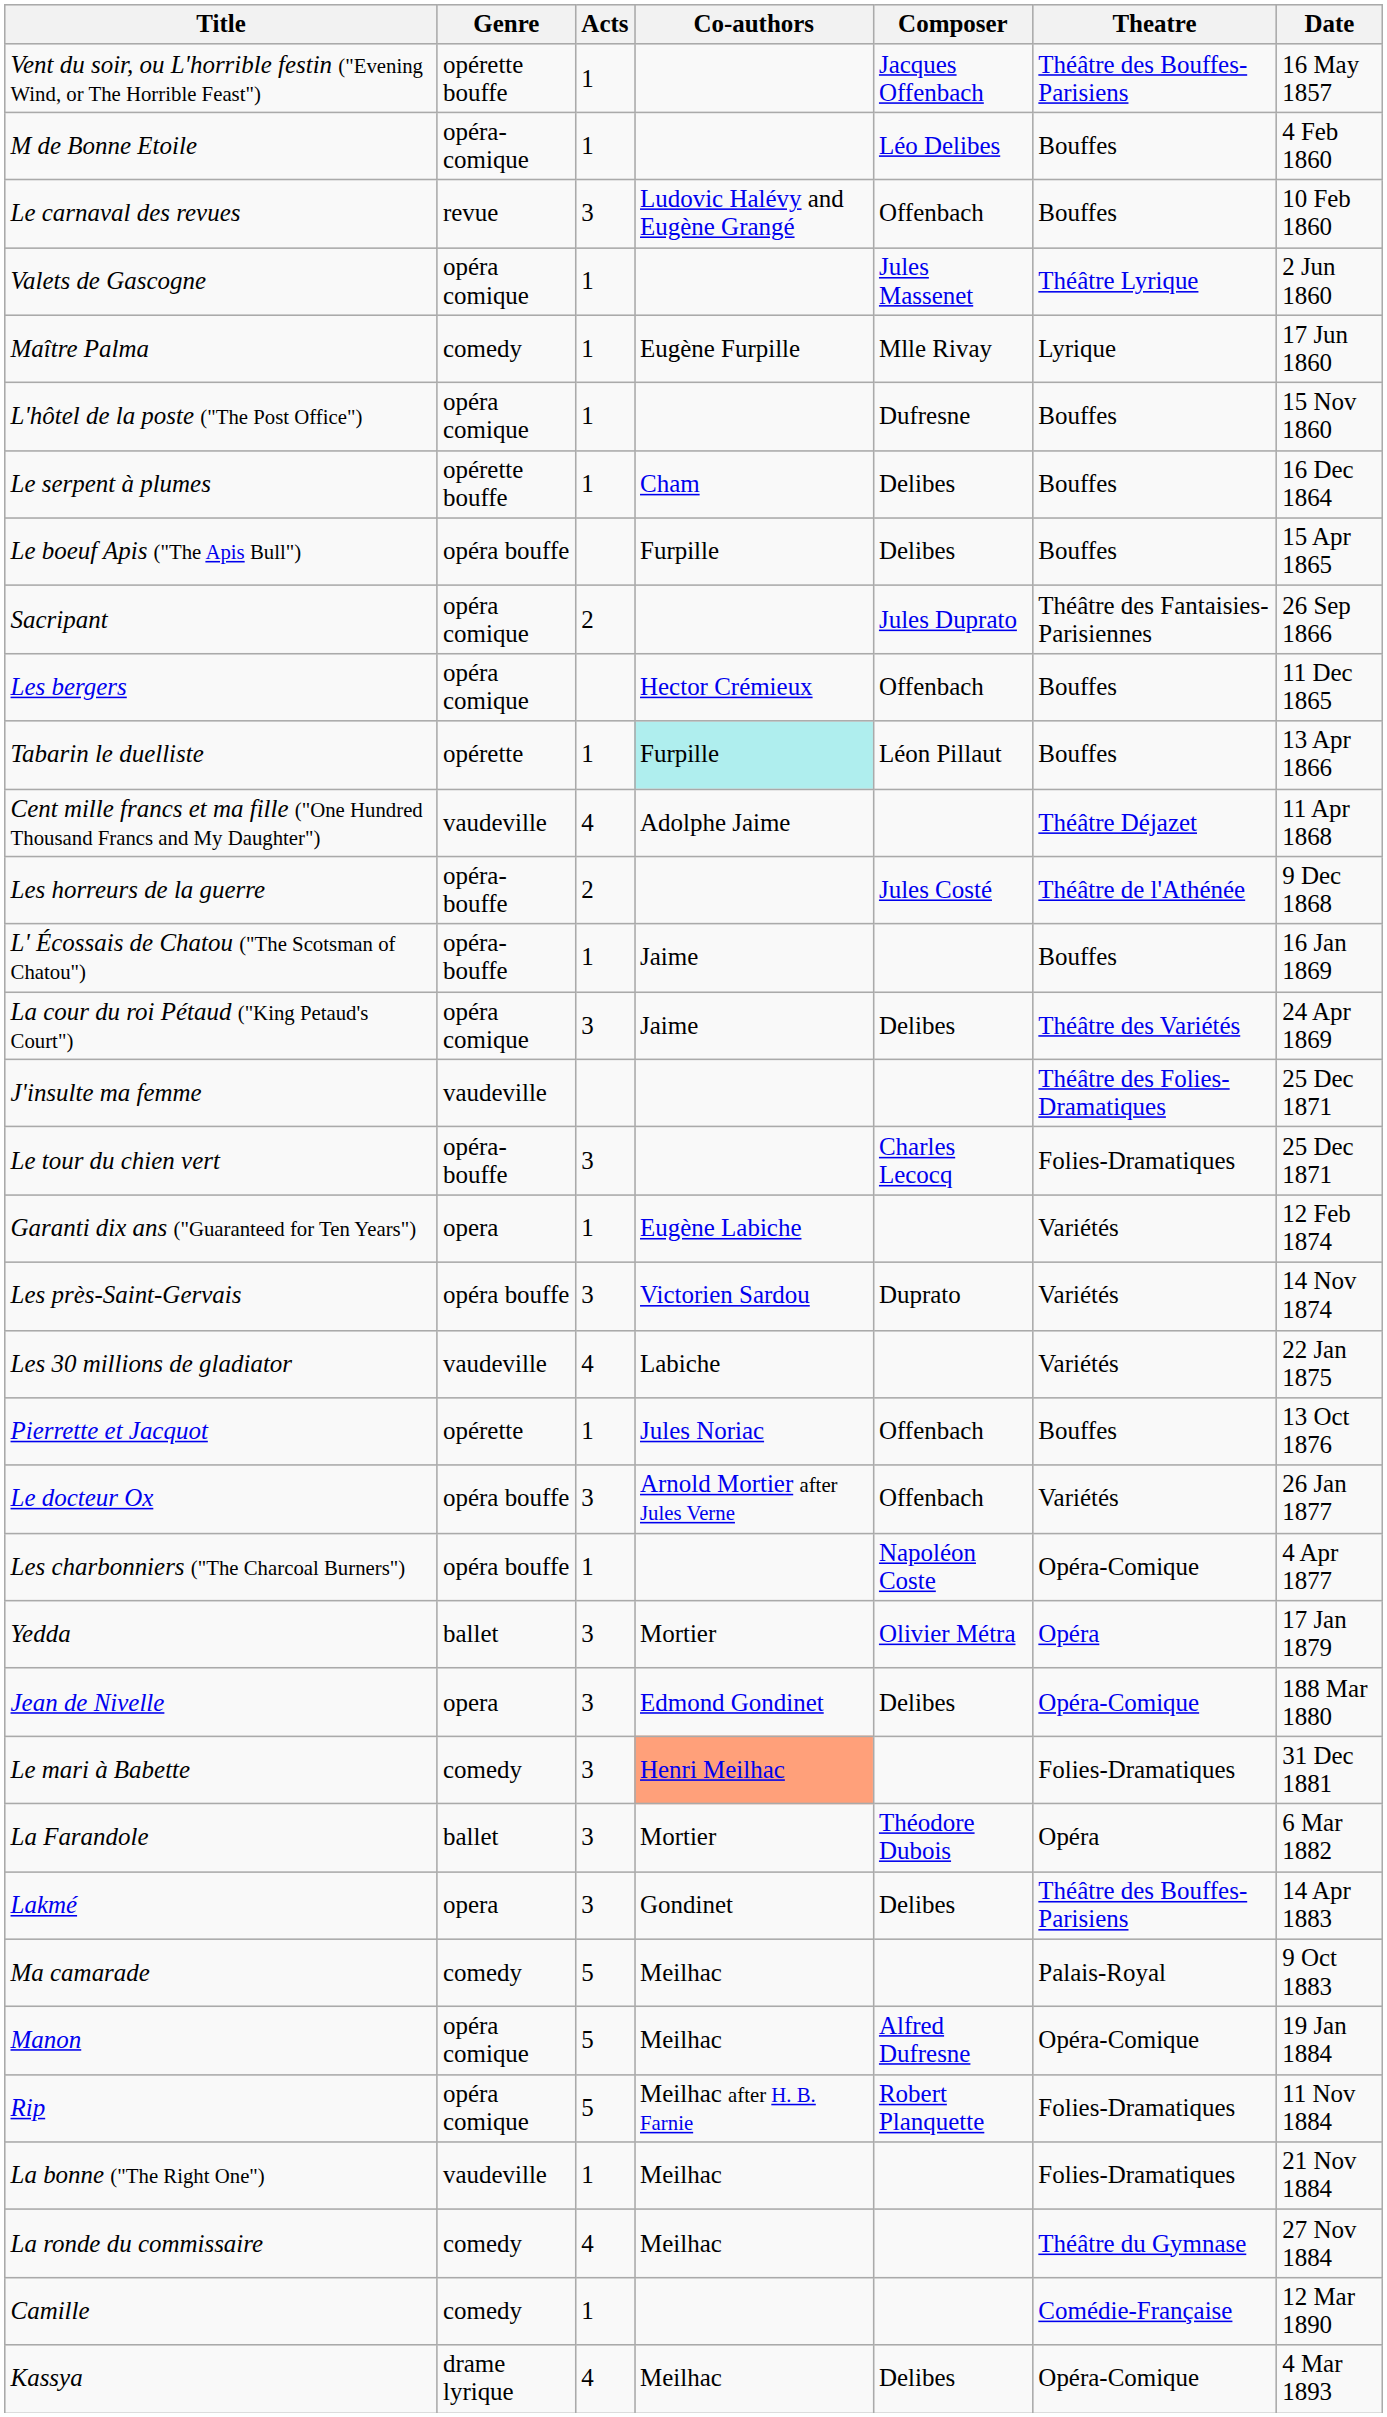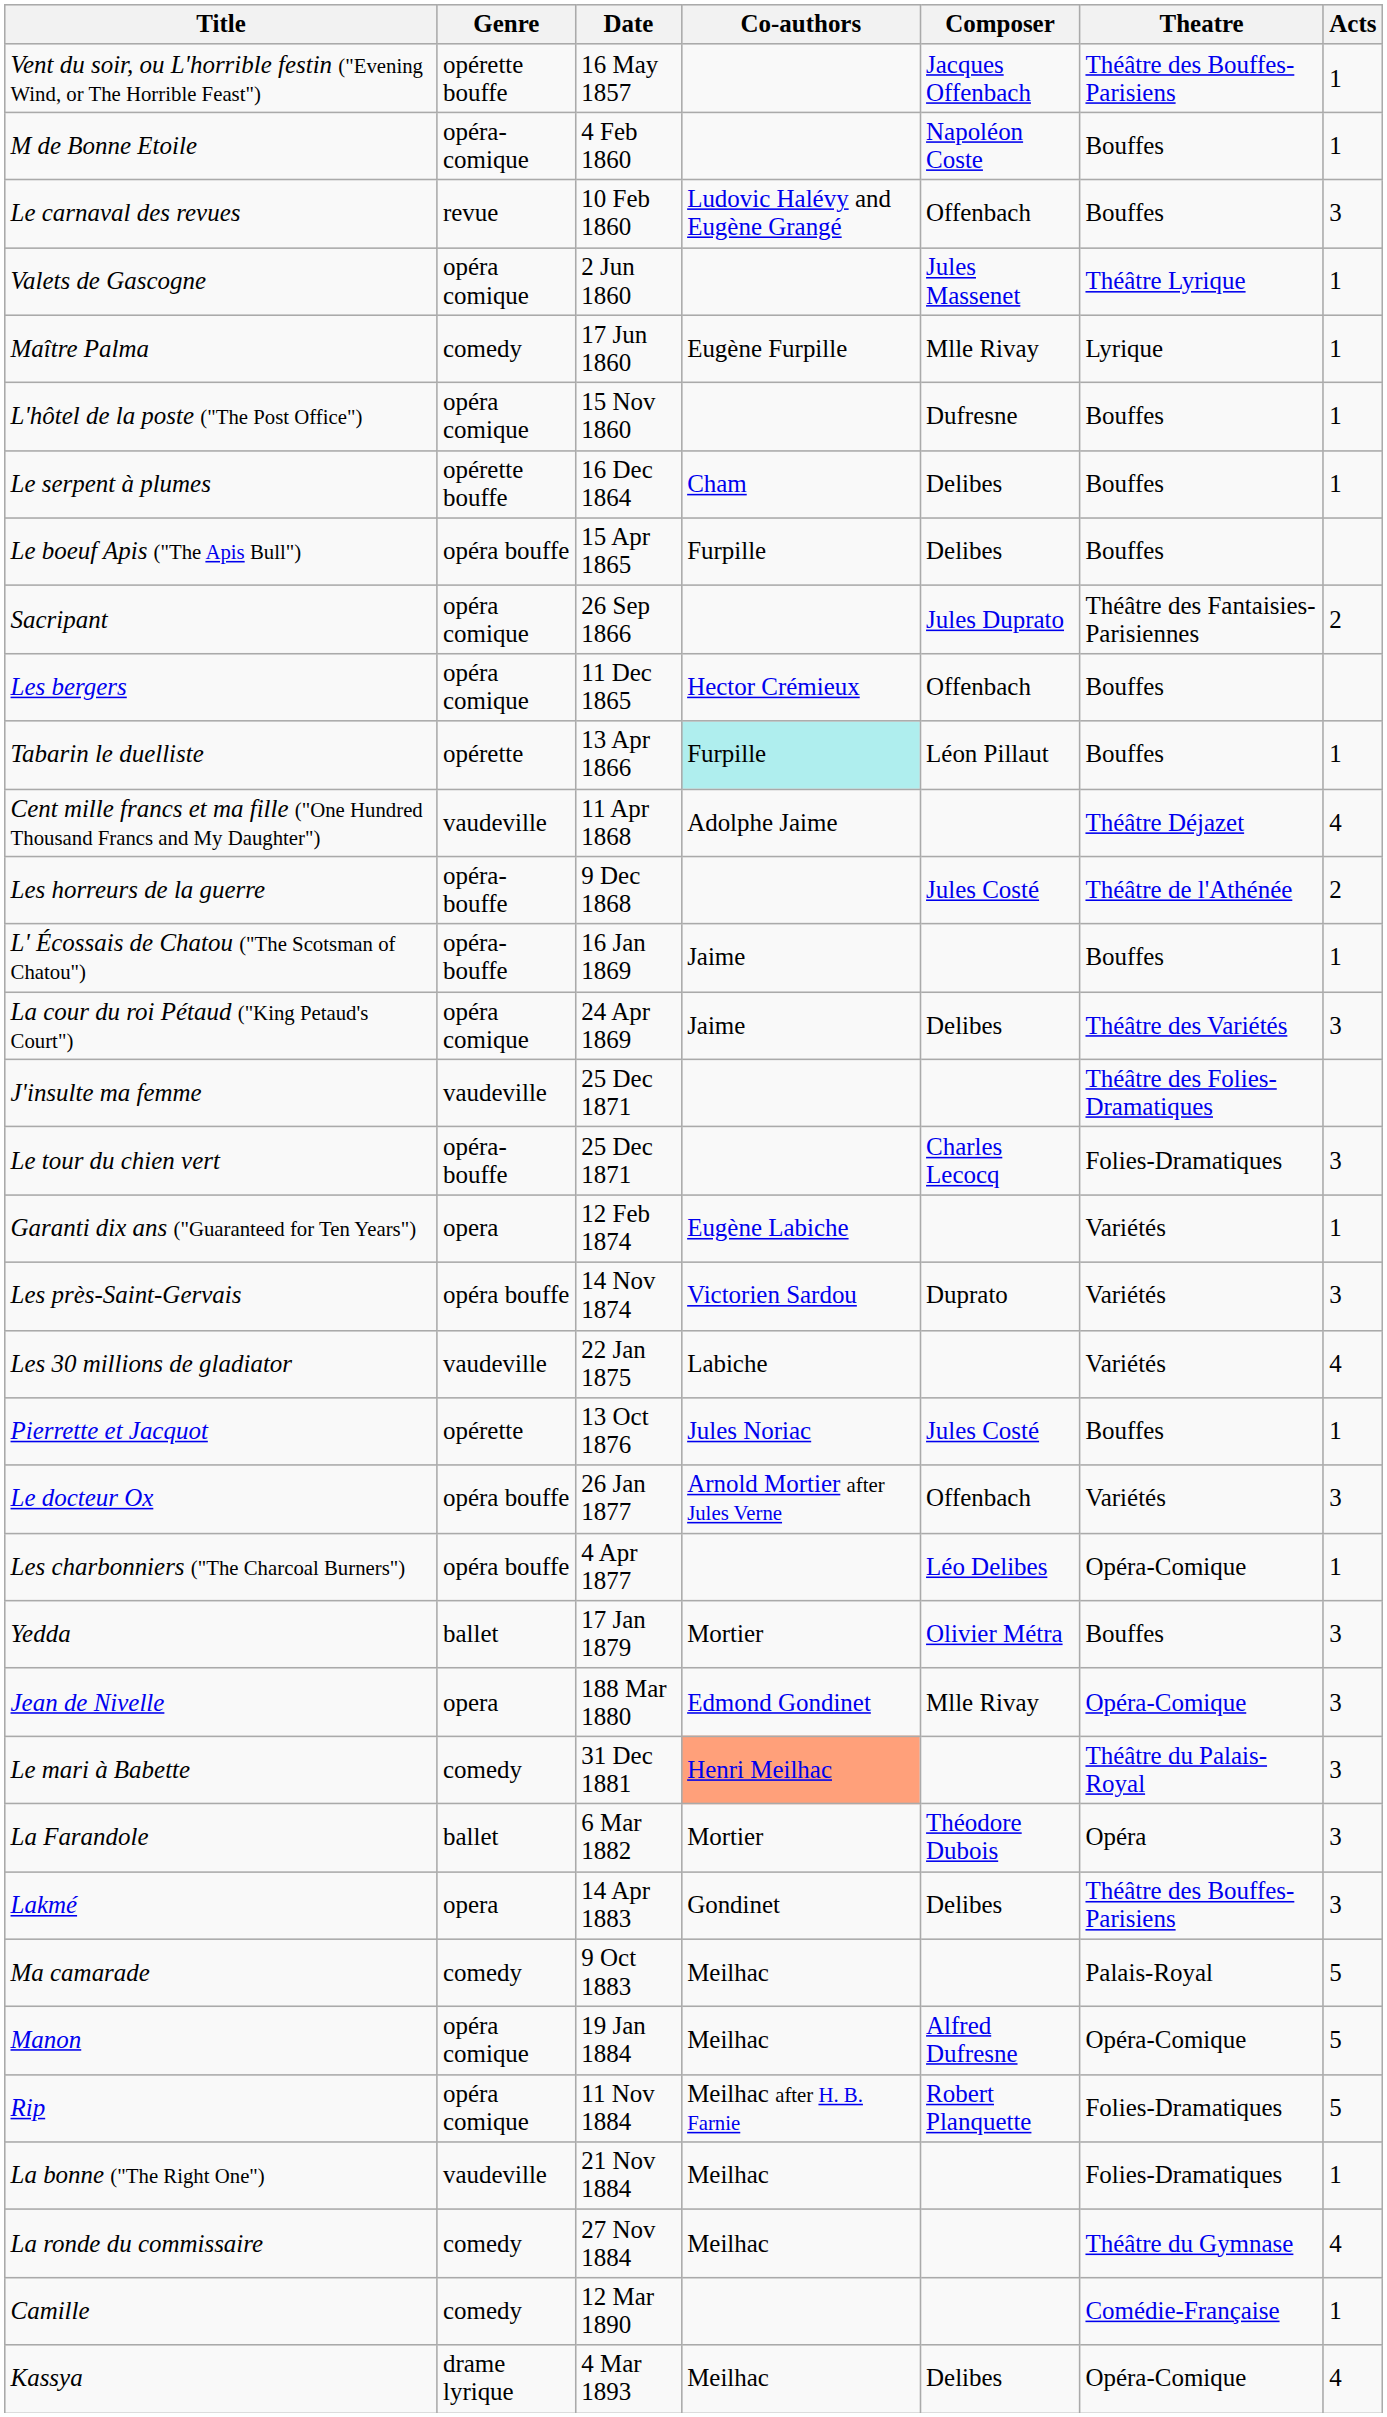 <table class="wikitable plainrowheaders" style="text-align: left; margin-right: 0;">
 <tr>
 <th scope="col">Title</th>
 <th scope="col" >Genre</th>
-<th scope="col" >Acts</th>
+<th scope="col" >Date</th>
 <th scope="col" >Co-authors</th>
 <th scope="col" >Composer</th>
 <th scope="col" >Theatre</th>
-<th scope="col" >Date</th>
+<th scope="col" >Acts</th>
 </tr>
 <tr>
 <td><em> Vent du soir, ou L'horrible festin</em> <small>("Evening Wind, or The Horrible Feast") </small></td>
 <td>opérette bouffe</td>
-<td>1</td>
+<td>16 May 1857</td>
 <td></td>
 <td><a href='#'>Jacques Offenbach</a></td>
 <td><a href='#'>Théâtre des Bouffes-Parisiens</a></td>
-<td>16 May 1857</td>
+<td>1</td>
 </tr>
 <tr>
 <td><em>M de Bonne Etoile</em></td>
 <td>opéra-comique</td>
+<td>4 Feb 1860</td>
+<td></td>
+<td><a href='#'>Napoléon Coste</a></td>
+<td>Bouffes</td>
 <td>1</td>
-<td></td>
-<td><a href='#'>Léo Delibes</a></td>
-<td>Bouffes</td>
-<td>4 Feb 1860</td>
 </tr>
 <tr>
 <td><em>Le carnaval des revues</em></td>
 <td>revue</td>
-<td>3</td>
+<td>10 Feb 1860</td>
 <td><a href='#'>Ludovic Halévy</a> and <a href='#'>Eugène Grangé</a></td>
 <td>Offenbach</td>
 <td>Bouffes</td>
-<td>10 Feb 1860</td>
+<td>3</td>
 </tr>
 <tr>
 <td><em>Valets de Gascogne</em></td>
 <td>opéra comique</td>
-<td>1</td>
+<td>2 Jun 1860</td>
 <td></td>
 <td><a href='#'>Jules Massenet</a></td>
 <td><a href='#'>Théâtre Lyrique</a></td>
-<td>2 Jun 1860</td>
+<td>1</td>
 </tr>
 <tr>
 <td><em>Maître Palma</em></td>
 <td>comedy</td>
-<td>1</td>
+<td>17 Jun 1860</td>
 <td>Eugène Furpille</td>
 <td>Mlle Rivay</td>
 <td>Lyrique</td>
-<td>17 Jun 1860</td>
+<td>1</td>
 </tr>
 <tr>
 <td><em>L'hôtel de la poste</em> <small>("The Post Office") </small></td>
 <td>opéra comique</td>
-<td>1</td>
+<td>15 Nov 1860</td>
 <td></td>
 <td>Dufresne</td>
 <td>Bouffes</td>
-<td>15 Nov 1860</td>
+<td>1</td>
 </tr>
 <tr>
 <td><em>Le serpent à plumes</em></td>
 <td>opérette bouffe</td>
-<td>1</td>
+<td>16 Dec 1864</td>
 <td><a href='#'>Cham</a></td>
 <td>Delibes</td>
 <td>Bouffes</td>
-<td>16 Dec 1864</td>
+<td>1</td>
 </tr>
 <tr>
 <td><em>Le boeuf Apis</em> <small>("The <a href='#'>Apis</a> Bull")</small></td>
 <td>opéra bouffe</td>
-<td></td>
+<td>15 Apr 1865</td>
 <td>Furpille</td>
 <td>Delibes</td>
 <td>Bouffes</td>
-<td>15 Apr 1865</td>
+<td></td>
 </tr>
 <tr>
 <td><em>Sacripant</em></td>
 <td>opéra comique</td>
-<td>2</td>
+<td>26 Sep 1866</td>
 <td></td>
 <td><a href='#'>Jules Duprato</a></td>
 <td>Théâtre des Fantaisies-Parisiennes</td>
-<td>26 Sep 1866</td>
+<td>2</td>
 </tr>
 <tr>
 <td><em><a href='#'>Les bergers</a></em></td>
 <td>opéra comique</td>
-<td></td>
+<td>11 Dec 1865</td>
 <td><a href='#'>Hector Crémieux</a></td>
 <td>Offenbach</td>
 <td>Bouffes</td>
-<td>11 Dec 1865</td>
+<td></td>
 </tr>
 <tr>
 <td><em>Tabarin le duelliste</em></td>
 <td>opérette</td>
-<td>1</td>
+<td>13 Apr 1866</td>
 <td style="background: paleturquoise;">Furpille</td>
 <td>Léon Pillaut</td>
 <td>Bouffes</td>
-<td>13 Apr 1866</td>
+<td>1</td>
 </tr>
 <tr>
 <td><em>Cent mille francs et ma fille</em> <small>("One Hundred Thousand Francs and My Daughter")</small></td>
 <td>vaudeville</td>
-<td>4</td>
+<td>11 Apr 1868</td>
 <td>Adolphe Jaime</td>
 <td></td>
 <td><a href='#'>Théâtre Déjazet</a></td>
-<td>11 Apr 1868</td>
+<td>4</td>
 </tr>
 <tr>
 <td><em>Les horreurs de la guerre</em></td>
 <td>opéra-bouffe</td>
-<td>2</td>
+<td>9 Dec 1868</td>
 <td></td>
 <td><a href='#'>Jules Costé</a></td>
 <td><a href='#'>Théâtre de l'Athénée</a></td>
-<td>9 Dec 1868</td>
+<td>2</td>
 </tr>
 <tr>
 <td><em>L' Écossais de Chatou</em> <small>("The Scotsman of Chatou") </small></td>
 <td>opéra-bouffe</td>
-<td>1</td>
+<td>16 Jan 1869</td>
 <td>Jaime</td>
 <td></td>
 <td>Bouffes</td>
-<td>16 Jan 1869</td>
+<td>1</td>
 </tr>
 <tr>
 <td><em>La cour du roi Pétaud</em> <small>("King Petaud's Court") </small></td>
 <td>opéra comique</td>
-<td>3</td>
+<td>24 Apr 1869</td>
 <td>Jaime</td>
 <td>Delibes</td>
 <td><a href='#'>Théâtre des Variétés</a></td>
-<td>24 Apr 1869</td>
+<td>3</td>
 </tr>
 <tr>
 <td><em>J'insulte ma femme</em></td>
 <td>vaudeville</td>
-<td></td>
+<td>25 Dec 1871</td>
 <td></td>
 <td></td>
 <td><a href='#'>Théâtre des Folies-Dramatiques</a></td>
-<td>25 Dec 1871</td>
+<td></td>
 </tr>
 <tr>
 <td><em>Le tour du chien vert</em></td>
 <td>opéra-bouffe</td>
-<td>3</td>
+<td>25 Dec 1871</td>
 <td></td>
 <td><a href='#'>Charles Lecocq</a></td>
 <td>Folies-Dramatiques</td>
-<td>25 Dec 1871</td>
+<td>3</td>
 </tr>
 <tr>
 <td><em>Garanti dix ans</em> <small>("Guaranteed for Ten Years") </small></td>
 <td>opera</td>
-<td>1</td>
+<td>12 Feb 1874</td>
 <td><a href='#'>Eugène Labiche</a></td>
 <td></td>
 <td>Variétés</td>
-<td>12 Feb 1874</td>
+<td>1</td>
 </tr>
 <tr>
 <td><em>Les près-Saint-Gervais</em></td>
 <td>opéra bouffe</td>
-<td>3</td>
+<td>14 Nov 1874</td>
 <td><a href='#'>Victorien Sardou</a></td>
 <td>Duprato</td>
 <td>Variétés</td>
-<td>14 Nov 1874</td>
+<td>3</td>
 </tr>
 <tr>
 <td><em>Les 30 millions de gladiator</em></td>
 <td>vaudeville</td>
-<td>4</td>
+<td>22 Jan 1875</td>
 <td>Labiche</td>
 <td></td>
 <td>Variétés</td>
-<td>22 Jan 1875</td>
+<td>4</td>
 </tr>
 <tr>
 <td><em><a href='#'>Pierrette et Jacquot</a></em></td>
 <td>opérette</td>
+<td>13 Oct 1876</td>
+<td><a href='#'>Jules Noriac</a></td>
+<td><a href='#'>Jules Costé</a></td>
+<td>Bouffes</td>
 <td>1</td>
-<td><a href='#'>Jules Noriac</a></td>
-<td>Offenbach</td>
-<td>Bouffes</td>
-<td>13 Oct 1876</td>
 </tr>
 <tr>
 <td><em><a href='#'>Le docteur Ox</a></em></td>
 <td>opéra bouffe</td>
-<td>3</td>
+<td>26 Jan 1877</td>
 <td><a href='#'>Arnold Mortier</a> <small>after <a href='#'>Jules Verne</a></small></td>
 <td>Offenbach</td>
 <td>Variétés</td>
-<td>26 Jan 1877</td>
+<td>3</td>
 </tr>
 <tr>
 <td><em>Les charbonniers</em> <small>("The Charcoal Burners") </small></td>
 <td>opéra bouffe</td>
+<td>4 Apr 1877</td>
+<td></td>
+<td><a href='#'>Léo Delibes</a></td>
+<td>Opéra-Comique</td>
 <td>1</td>
-<td></td>
-<td><a href='#'>Napoléon Coste</a></td>
-<td>Opéra-Comique</td>
-<td>4 Apr 1877</td>
 </tr>
 <tr>
 <td><em>Yedda</em></td>
 <td>ballet</td>
-<td>3</td>
+<td>17 Jan 1879</td>
 <td>Mortier</td>
 <td><a href='#'>Olivier Métra</a></td>
-<td><a href='#'>Opéra</a></td>
-<td>17 Jan 1879</td>
+<td>Bouffes</td>
+<td>3</td>
 </tr>
 <tr>
 <td><em><a href='#'>Jean de Nivelle</a></em></td>
 <td>opera</td>
+<td>188 Mar 1880</td>
+<td><a href='#'>Edmond Gondinet</a></td>
+<td>Mlle Rivay</td>
+<td><a href='#'>Opéra-Comique</a></td>
 <td>3</td>
-<td><a href='#'>Edmond Gondinet</a></td>
-<td>Delibes</td>
-<td><a href='#'>Opéra-Comique</a></td>
-<td>188 Mar 1880</td>
 </tr>
 <tr>
 <td><em>Le mari à Babette</em></td>
 <td>comedy</td>
-<td>3</td>
+<td>31 Dec 1881</td>
 <td style="background: lightsalmon;"><a href='#'>Henri Meilhac</a></td>
 <td></td>
-<td>Folies-Dramatiques</td>
-<td>31 Dec 1881</td>
+<td><a href='#'>Théâtre du Palais-Royal</a></td>
+<td>3</td>
 </tr>
 <tr>
 <td><em>La Farandole</em></td>
 <td>ballet</td>
-<td>3</td>
+<td>6 Mar 1882</td>
 <td>Mortier</td>
 <td><a href='#'>Théodore Dubois</a></td>
 <td>Opéra</td>
-<td>6 Mar 1882</td>
+<td>3</td>
 </tr>
 <tr>
 <td><em><a href='#'>Lakmé</a></em></td>
 <td>opera</td>
-<td>3</td>
+<td>14 Apr 1883</td>
 <td>Gondinet</td>
 <td>Delibes</td>
 <td><a href='#'>Théâtre des Bouffes-Parisiens</a></td>
-<td>14 Apr 1883</td>
+<td>3</td>
 </tr>
 <tr>
 <td><em>Ma camarade</em></td>
 <td>comedy</td>
-<td>5</td>
+<td>9 Oct 1883</td>
 <td>Meilhac</td>
 <td></td>
 <td>Palais-Royal</td>
-<td>9 Oct 1883</td>
+<td>5</td>
 </tr>
 <tr>
 <td><em><a href='#'>Manon</a></em></td>
 <td>opéra comique</td>
-<td>5</td>
+<td>19 Jan 1884</td>
 <td>Meilhac</td>
 <td><a href='#'>Alfred Dufresne</a></td>
 <td>Opéra-Comique</td>
-<td>19 Jan 1884</td>
+<td>5</td>
 </tr>
 <tr>
 <td><em><a href='#'>Rip</a></em></td>
 <td>opéra comique</td>
-<td>5</td>
+<td>11 Nov 1884</td>
 <td>Meilhac <small>after <a href='#'>H. B. Farnie</a></small></td>
 <td><a href='#'>Robert Planquette</a></td>
 <td>Folies-Dramatiques</td>
-<td>11 Nov 1884</td>
+<td>5</td>
 </tr>
 <tr>
 <td><em>La bonne</em> <small>("The Right One") </small></td>
 <td>vaudeville</td>
-<td>1</td>
+<td>21 Nov 1884</td>
 <td>Meilhac</td>
 <td></td>
 <td>Folies-Dramatiques</td>
-<td>21 Nov 1884</td>
+<td>1</td>
 </tr>
 <tr>
 <td><em>La ronde du commissaire</em></td>
 <td>comedy</td>
-<td>4</td>
+<td>27 Nov 1884</td>
 <td>Meilhac</td>
 <td></td>
 <td><a href='#'> Théâtre du Gymnase</a></td>
-<td>27 Nov 1884</td>
+<td>4</td>
 </tr>
 <tr>
 <td><em>Camille</em></td>
 <td>comedy</td>
-<td>1</td>
+<td>12 Mar 1890</td>
 <td></td>
 <td></td>
 <td><a href='#'>Comédie-Française</a></td>
-<td>12 Mar 1890</td>
+<td>1</td>
 </tr>
 <tr>
 <td><em>Kassya</em></td>
 <td>drame lyrique</td>
-<td>4</td>
+<td>4 Mar 1893</td>
 <td>Meilhac</td>
 <td>Delibes</td>
 <td>Opéra-Comique</td>
-<td>4 Mar 1893</td>
+<td>4</td>
 </tr>
 </table>
